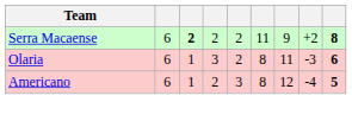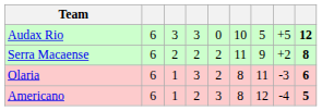 <table class="wikitable" style="text-align: center;">
 <tr>
 <th width=165>Team</th>
 <th width=20></th>
 <th width=20></th>
 <th width=20></th>
 <th width=20></th>
 <th width=20></th>
 <th width=20></th>
 <th width=20></th>
 <th width=20></th>
 </tr>
 <tr bgcolor=#ccffcc>
+<td align=left><a href='#'>Audax Rio</a></td>
+<td>6</td>
+<td>3</td>
+<td>3</td>
+<td>0</td>
+<td>10</td>
+<td>5</td>
+<td>+5</td>
+<td><strong>12 </strong></td>
+</tr>
+<tr bgcolor=#ccffcc>
 <td align=left><a href='#'>Serra Macaense</a></td>
 <td>6</td>
-<td><strong>2</strong></td>
+<td>2</td>
 <td>2</td>
 <td>2</td>
 <td>11</td>
 <td>9</td>
 <td>+2</td>
 <td><strong>8 </strong></td>
 </tr>
 <tr bgcolor=#FDCBCC>
 <td align=left><a href='#'>Olaria</a></td>
 <td>6</td>
 <td>1</td>
 <td>3</td>
 <td>2</td>
 <td>8</td>
 <td>11</td>
 <td>-3</td>
 <td><strong>6 </strong></td>
 </tr>
 <tr bgcolor=#FDCBCC>
 <td align=left><a href='#'>Americano</a></td>
 <td>6</td>
 <td>1</td>
 <td>2</td>
 <td>3</td>
 <td>8</td>
 <td>12</td>
 <td>-4</td>
 <td><strong>5 </strong></td>
 </tr>
 </table>
